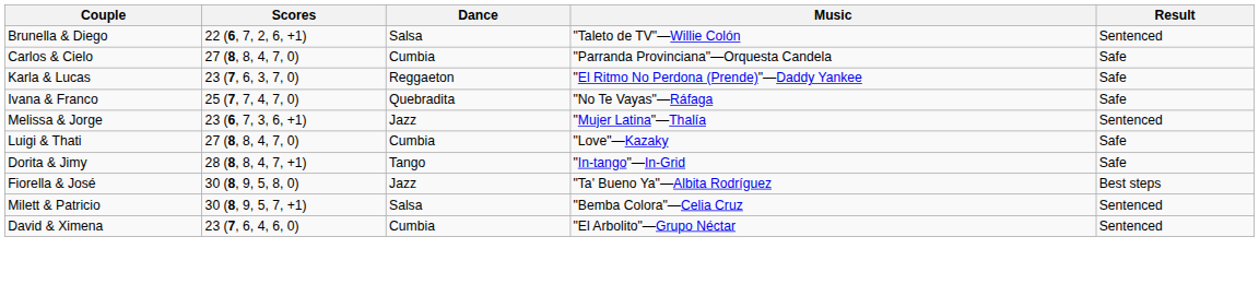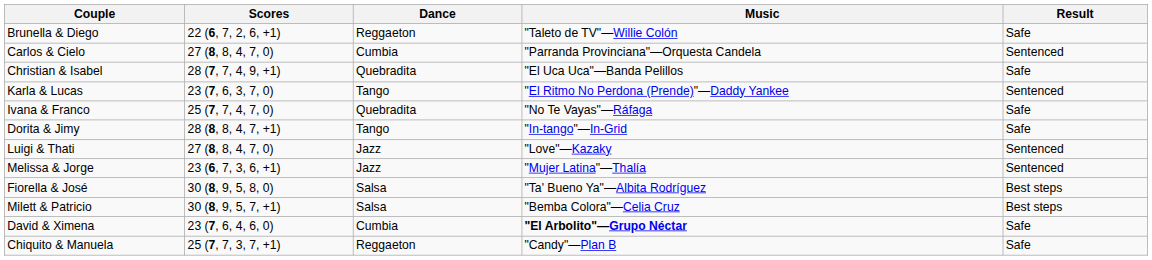 <table class="wikitable sortable" style="width:95%; white-space:nowrap">
 <tr>
 <th style="width:15%;">Couple</th>
 <th style="width:14%;">Scores</th>
 <th style="width:14%;">Dance</th>
 <th style="width:40%;">Music</th>
 <th style="width:12%;">Result</th>
 </tr>
 <tr>
 <td>Brunella & Diego</td>
 <td>22 (<strong>6</strong>, 7, 2, 6, +1)</td>
-<td>Salsa</td>
+<td>Reggaeton</td>
 <td>"Taleto de TV"—<a href='#'>Willie Colón</a></td>
-<td>Sentenced</td>
+<td>Safe</td>
 </tr>
 <tr>
 <td>Carlos & Cielo</td>
 <td>27 (<strong>8</strong>, 8, 4, 7, 0)</td>
 <td>Cumbia</td>
 <td>"Parranda Provinciana"—Orquesta Candela</td>
+<td>Sentenced</td>
+</tr>
+<tr>
+<td>Christian & Isabel</td>
+<td>28 (<strong>7</strong>, 7, 4, 9, +1)</td>
+<td>Quebradita</td>
+<td>"El Uca Uca"—Banda Pelillos</td>
 <td>Safe</td>
 </tr>
 <tr>
 <td>Karla & Lucas</td>
 <td>23 (<strong>7</strong>, 6, 3, 7, 0)</td>
-<td>Reggaeton</td>
+<td>Tango</td>
 <td>"<a href='#'>El Ritmo No Perdona (Prende)</a>"—<a href='#'>Daddy Yankee</a></td>
-<td>Safe</td>
+<td>Sentenced</td>
 </tr>
 <tr>
 <td>Ivana & Franco</td>
 <td>25 (<strong>7</strong>, 7, 4, 7, 0)</td>
 <td>Quebradita</td>
 <td>"No Te Vayas"—<a href='#'>Ráfaga</a></td>
-<td>Safe</td>
-</tr>
-<tr>
-<td>Melissa & Jorge</td>
-<td>23 (<strong>6</strong>, 7, 3, 6, +1)</td>
-<td>Jazz</td>
-<td>"<a href='#'>Mujer Latina</a>"—<a href='#'>Thalía</a></td>
-<td>Sentenced</td>
-</tr>
-<tr>
-<td>Luigi & Thati</td>
-<td>27 (<strong>8</strong>, 8, 4, 7, 0)</td>
-<td>Cumbia</td>
-<td>"Love"—<a href='#'>Kazaky</a></td>
 <td>Safe</td>
 </tr>
 <tr>
 <td>Dorita & Jimy</td>
 <td>28 (<strong>8</strong>, 8, 4, 7, +1)</td>
 <td>Tango</td>
 <td>"<a href='#'>In-tango</a>"—<a href='#'>In-Grid</a></td>
 <td>Safe</td>
 </tr>
 <tr>
+<td>Luigi & Thati</td>
+<td>27 (<strong>8</strong>, 8, 4, 7, 0)</td>
+<td>Jazz</td>
+<td>"Love"—<a href='#'>Kazaky</a></td>
+<td>Sentenced</td>
+</tr>
+<tr>
+<td>Melissa & Jorge</td>
+<td>23 (<strong>6</strong>, 7, 3, 6, +1)</td>
+<td>Jazz</td>
+<td>"<a href='#'>Mujer Latina</a>"—<a href='#'>Thalía</a></td>
+<td>Sentenced</td>
+</tr>
+<tr>
 <td>Fiorella & José</td>
 <td>30 (<strong>8</strong>, 9, 5, 8, 0)</td>
-<td>Jazz</td>
+<td>Salsa</td>
 <td>"Ta' Bueno Ya"—<a href='#'>Albita Rodríguez</a></td>
 <td>Best steps</td>
 </tr>
 <tr>
 <td>Milett & Patricio</td>
 <td>30 (<strong>8</strong>, 9, 5, 7, +1)</td>
 <td>Salsa</td>
 <td>"Bemba Colora"—<a href='#'>Celia Cruz</a></td>
-<td>Sentenced</td>
+<td>Best steps</td>
 </tr>
 <tr>
 <td>David & Ximena</td>
 <td>23 (<strong>7</strong>, 6, 4, 6, 0)</td>
 <td>Cumbia</td>
-<td>"El Arbolito"—<a href='#'>Grupo Néctar</a></td>
-<td>Sentenced</td>
+<td><strong>"El Arbolito"—<a href='#'>Grupo Néctar</a></strong></td>
+<td>Safe</td>
+</tr>
+<tr>
+<td>Chiquito & Manuela</td>
+<td>25 (<strong>7</strong>, 7, 3, 7, +1)</td>
+<td>Reggaeton</td>
+<td>"Candy"—<a href='#'>Plan B</a></td>
+<td>Safe</td>
 </tr>
 </table>
